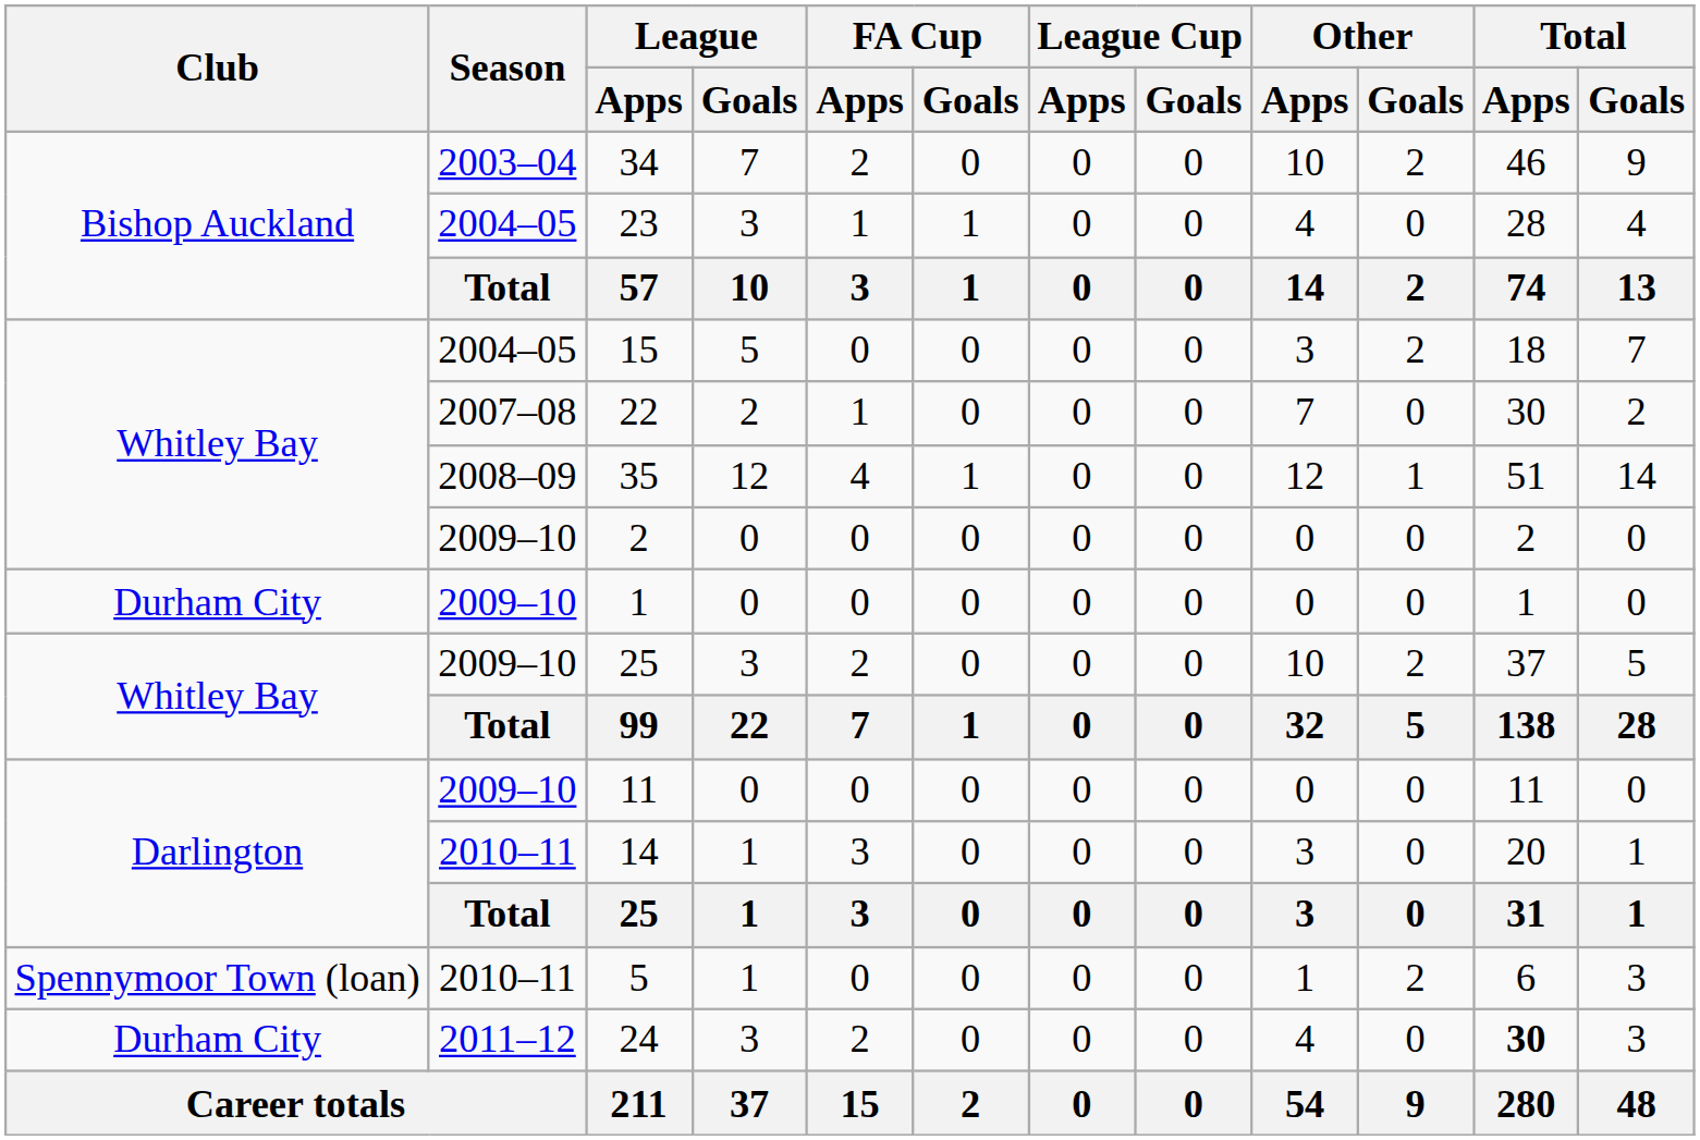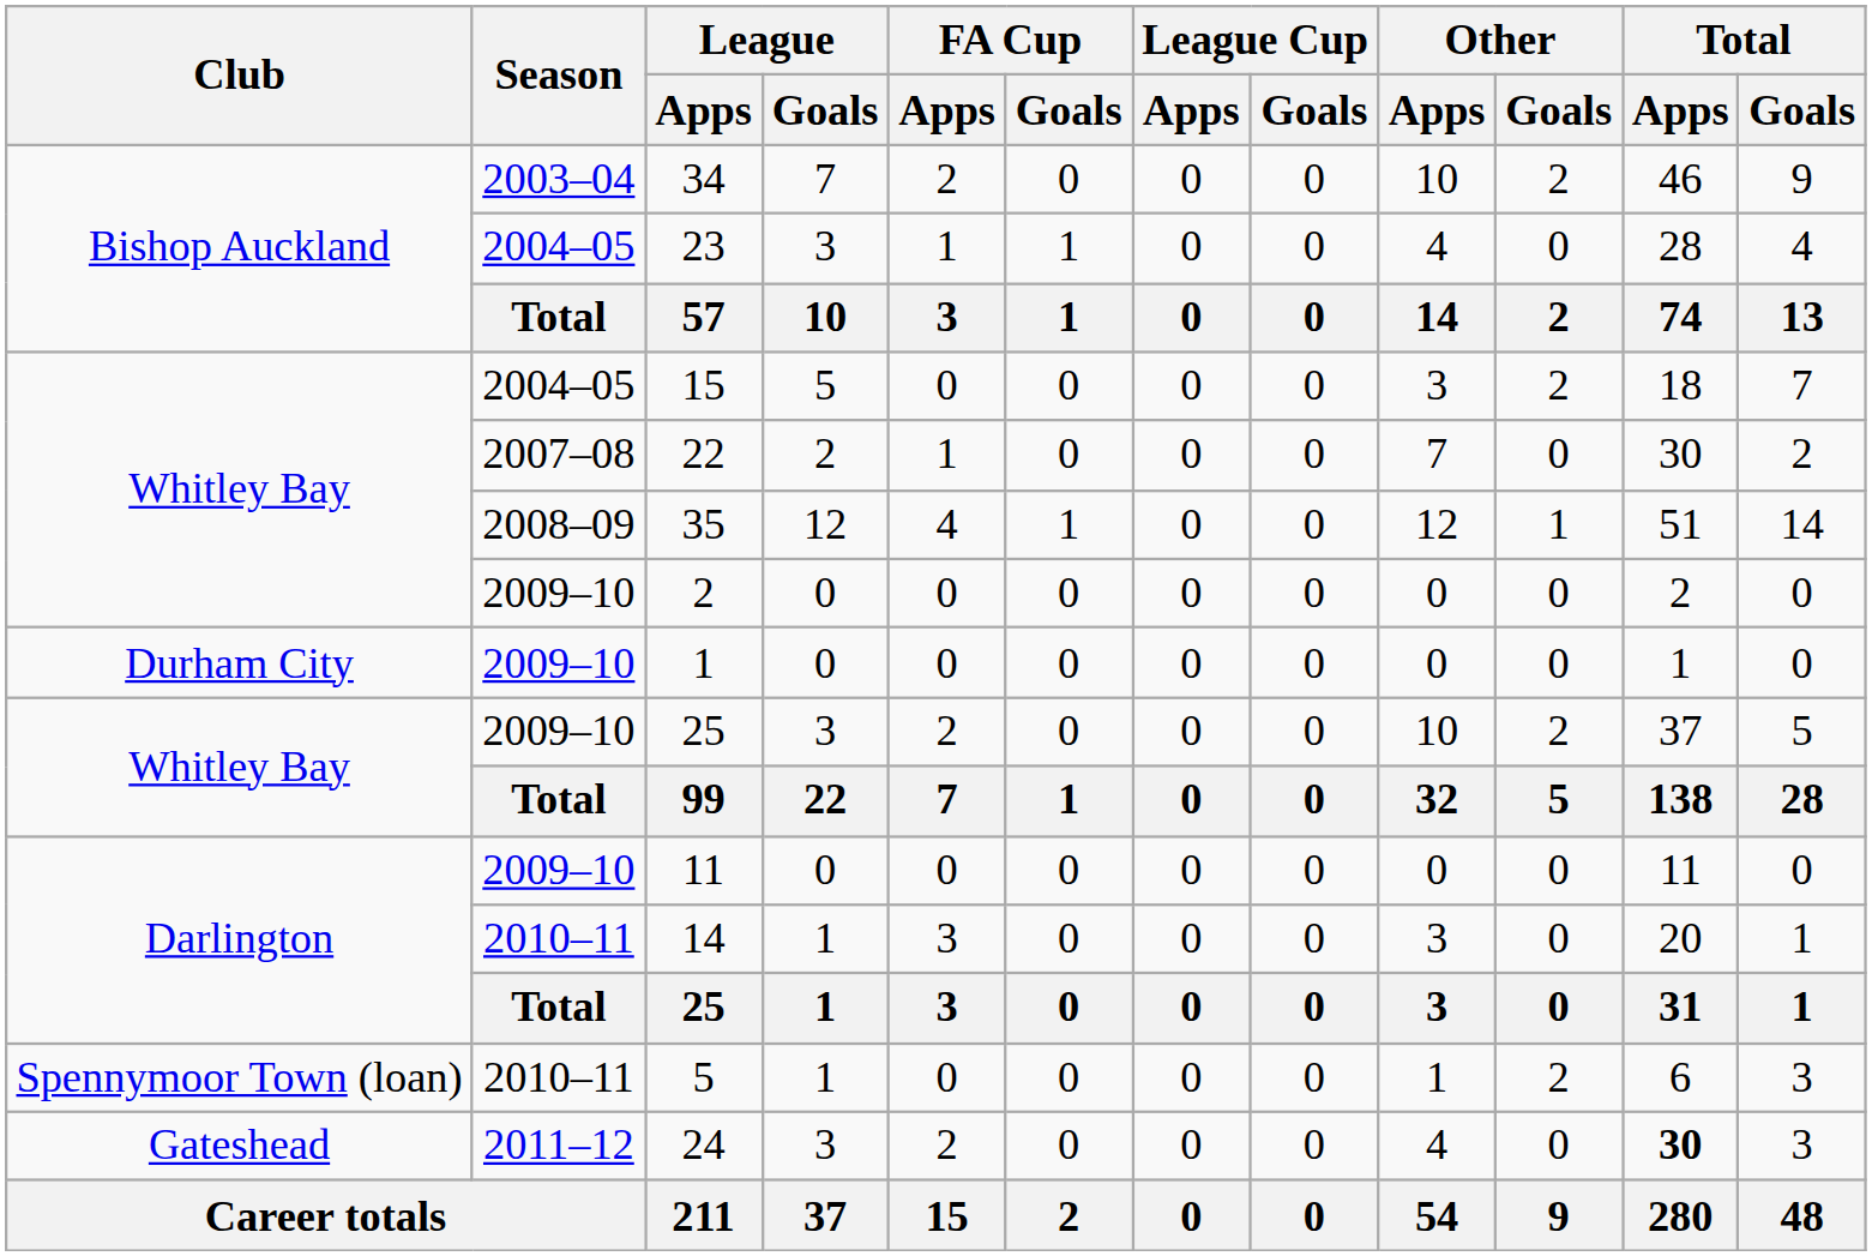 <table class="wikitable" style="text-align: center;">
 <tr>
 <th rowspan="2">Club</th>
 <th rowspan="2">Season</th>
 <th colspan="2">League</th>
 <th colspan="2">FA Cup</th>
 <th colspan="2">League Cup</th>
 <th colspan="2">Other</th>
 <th colspan="2">Total</th>
 </tr>
 <tr>
 <th>Apps</th>
 <th>Goals</th>
 <th>Apps</th>
 <th>Goals</th>
 <th>Apps</th>
 <th>Goals</th>
 <th>Apps</th>
 <th>Goals</th>
 <th>Apps</th>
 <th>Goals</th>
 </tr>
 <tr>
 <td rowspan="3"><a href='#'>Bishop Auckland</a></td>
 <td><a href='#'>2003–04</a></td>
 <td>34</td>
 <td>7</td>
 <td>2</td>
 <td>0</td>
 <td>0</td>
 <td>0</td>
 <td>10</td>
 <td>2</td>
 <td>46</td>
 <td>9</td>
 </tr>
 <tr>
 <td><a href='#'>2004–05</a></td>
 <td>23</td>
 <td>3</td>
 <td>1</td>
 <td>1</td>
 <td>0</td>
 <td>0</td>
 <td>4</td>
 <td>0</td>
 <td>28</td>
 <td>4</td>
 </tr>
 <tr>
 <th>Total</th>
 <th>57</th>
 <th>10</th>
 <th>3</th>
 <th>1</th>
 <th>0</th>
 <th>0</th>
 <th>14</th>
 <th>2</th>
 <th>74</th>
 <th>13</th>
 </tr>
 <tr>
 <td rowspan="4"><a href='#'>Whitley Bay</a></td>
 <td>2004–05</td>
 <td>15</td>
 <td>5</td>
 <td>0</td>
 <td>0</td>
 <td>0</td>
 <td>0</td>
 <td>3</td>
 <td>2</td>
 <td>18</td>
 <td>7</td>
 </tr>
 <tr>
 <td>2007–08</td>
 <td>22</td>
 <td>2</td>
 <td>1</td>
 <td>0</td>
 <td>0</td>
 <td>0</td>
 <td>7</td>
 <td>0</td>
 <td>30</td>
 <td>2</td>
 </tr>
 <tr>
 <td>2008–09</td>
 <td>35</td>
 <td>12</td>
 <td>4</td>
 <td>1</td>
 <td>0</td>
 <td>0</td>
 <td>12</td>
 <td>1</td>
 <td>51</td>
 <td>14</td>
 </tr>
 <tr>
 <td>2009–10</td>
 <td>2</td>
 <td>0</td>
 <td>0</td>
 <td>0</td>
 <td>0</td>
 <td>0</td>
 <td>0</td>
 <td>0</td>
 <td>2</td>
 <td>0</td>
 </tr>
 <tr>
 <td rowspan="1"><a href='#'>Durham City</a></td>
 <td><a href='#'>2009–10</a></td>
 <td>1</td>
 <td>0</td>
 <td>0</td>
 <td>0</td>
 <td>0</td>
 <td>0</td>
 <td>0</td>
 <td>0</td>
 <td>1</td>
 <td>0</td>
 </tr>
 <tr>
 <td rowspan="2"><a href='#'>Whitley Bay</a></td>
 <td>2009–10</td>
 <td>25</td>
 <td>3</td>
 <td>2</td>
 <td>0</td>
 <td>0</td>
 <td>0</td>
 <td>10</td>
 <td>2</td>
 <td>37</td>
 <td>5</td>
 </tr>
 <tr>
 <th>Total</th>
 <th>99</th>
 <th>22</th>
 <th>7</th>
 <th>1</th>
 <th>0</th>
 <th>0</th>
 <th>32</th>
 <th>5</th>
 <th>138</th>
 <th>28</th>
 </tr>
 <tr>
 <td rowspan="3"><a href='#'>Darlington</a></td>
 <td><a href='#'>2009–10</a></td>
 <td>11</td>
 <td>0</td>
 <td>0</td>
 <td>0</td>
 <td>0</td>
 <td>0</td>
 <td>0</td>
 <td>0</td>
 <td>11</td>
 <td>0</td>
 </tr>
 <tr>
 <td><a href='#'>2010–11</a></td>
 <td>14</td>
 <td>1</td>
 <td>3</td>
 <td>0</td>
 <td>0</td>
 <td>0</td>
 <td>3</td>
 <td>0</td>
 <td>20</td>
 <td>1</td>
 </tr>
 <tr>
 <th>Total</th>
 <th>25</th>
 <th>1</th>
 <th>3</th>
 <th>0</th>
 <th>0</th>
 <th>0</th>
 <th>3</th>
 <th>0</th>
 <th>31</th>
 <th>1</th>
 </tr>
 <tr>
 <td><a href='#'>Spennymoor Town</a> (loan)</td>
 <td>2010–11</td>
 <td>5</td>
 <td>1</td>
 <td>0</td>
 <td>0</td>
 <td>0</td>
 <td>0</td>
 <td>1</td>
 <td>2</td>
 <td>6</td>
 <td>3</td>
 </tr>
 <tr>
-<td rowspan="1"><a href='#'>Durham City</a></td>
+<td><a href='#'>Gateshead</a></td>
 <td><a href='#'>2011–12</a></td>
 <td>24</td>
 <td>3</td>
 <td>2</td>
 <td>0</td>
 <td>0</td>
 <td>0</td>
 <td>4</td>
 <td>0</td>
 <td><strong>30</strong></td>
 <td>3</td>
 </tr>
 <tr>
 <th colspan="2">Career totals</th>
 <th>211</th>
 <th>37</th>
 <th>15</th>
 <th>2</th>
 <th>0</th>
 <th>0</th>
 <th>54</th>
 <th>9</th>
 <th>280</th>
 <th>48</th>
 </tr>
 </table>
